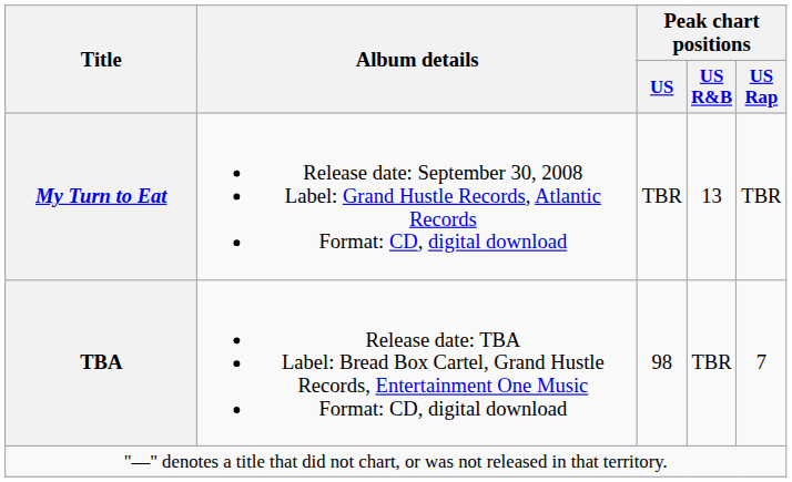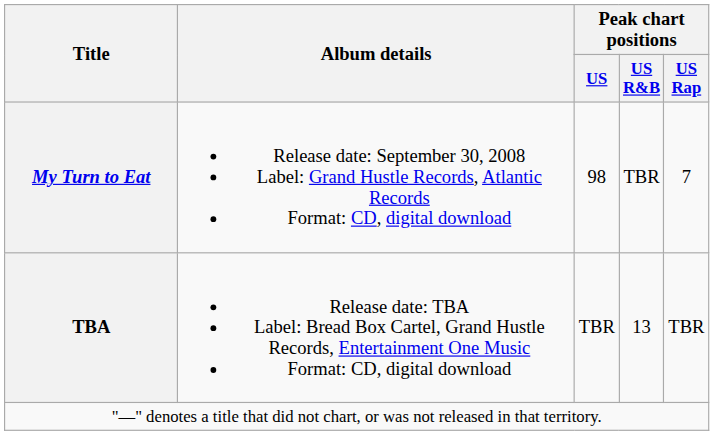 <table class="wikitable plainrowheaders" style="text-align:center;" border="1">
 <tr>
 <th scope="col" rowspan="2" style="width:10em;">Title</th>
 <th scope="col" rowspan="2" style="width:23em;">Album details</th>
 <th scope="col" colspan="3">Peak chart positions</th>
 </tr>
 <tr>
 <th scope="col" style="width:2.2em;font-size:90%;"><a href='#'>US</a></th>
 <th scope="col" style="width:2.2em;font-size:90%;"><a href='#'>US R&B</a></th>
 <th scope="col" style="width:2.2em;font-size:90%;"><a href='#'>US Rap</a></th>
 </tr>
 <tr>
 <th scope="row"><em><a href='#'>My Turn to Eat</a></em></th>
 <td><br><ul><li>Release date: September 30, 2008</li><li>Label: <a href='#'>Grand Hustle Records</a>, <a href='#'>Atlantic Records</a></li><li>Format: <a href='#'>CD</a>, <a href='#'>digital download</a></li></ul></td>
+<td>98</td>
+<td>TBR</td>
+<td>7</td>
+</tr>
+<tr>
+<th scope="row">TBA</th>
+<td><br><ul><li>Release date: TBA</li><li>Label: Bread Box Cartel, Grand Hustle Records, <a href='#'>Entertainment One Music</a></li><li>Format: CD, digital download</li></ul></td>
 <td>TBR</td>
 <td>13</td>
 <td>TBR</td>
 </tr>
 <tr>
-<th scope="row">TBA</th>
-<td><br><ul><li>Release date: TBA</li><li>Label: Bread Box Cartel, Grand Hustle Records, <a href='#'>Entertainment One Music</a></li><li>Format: CD, digital download</li></ul></td>
-<td>98</td>
-<td>TBR</td>
-<td>7</td>
-</tr>
-<tr>
 <td colspan="14" style="font-size:90%">"—" denotes a title that did not chart, or was not released in that territory.</td>
 </tr>
 </table>
